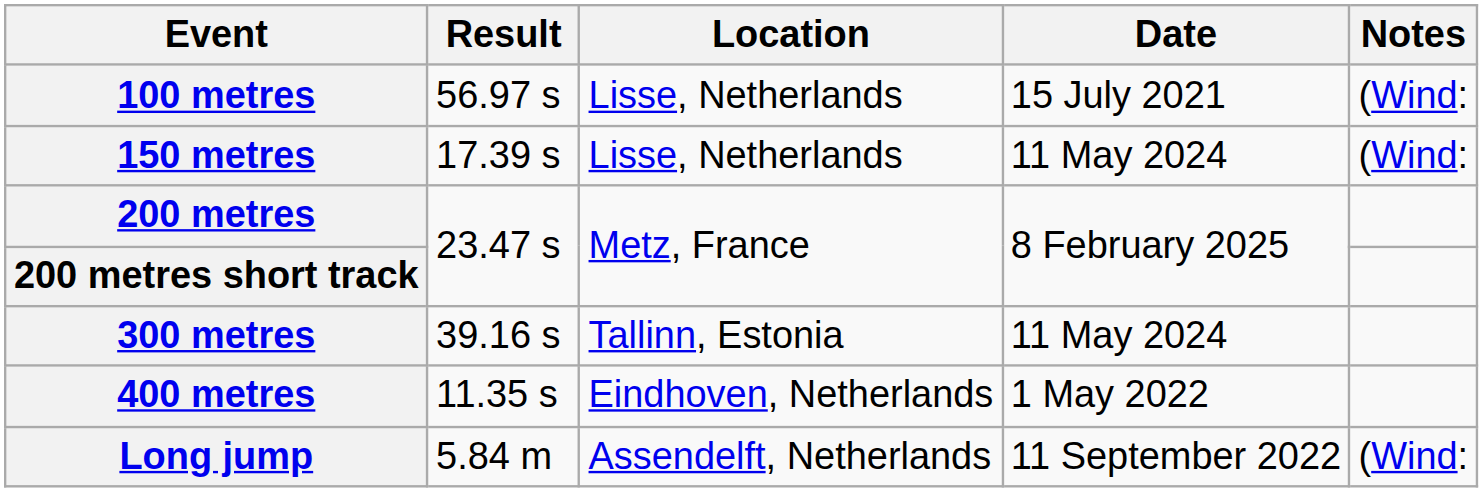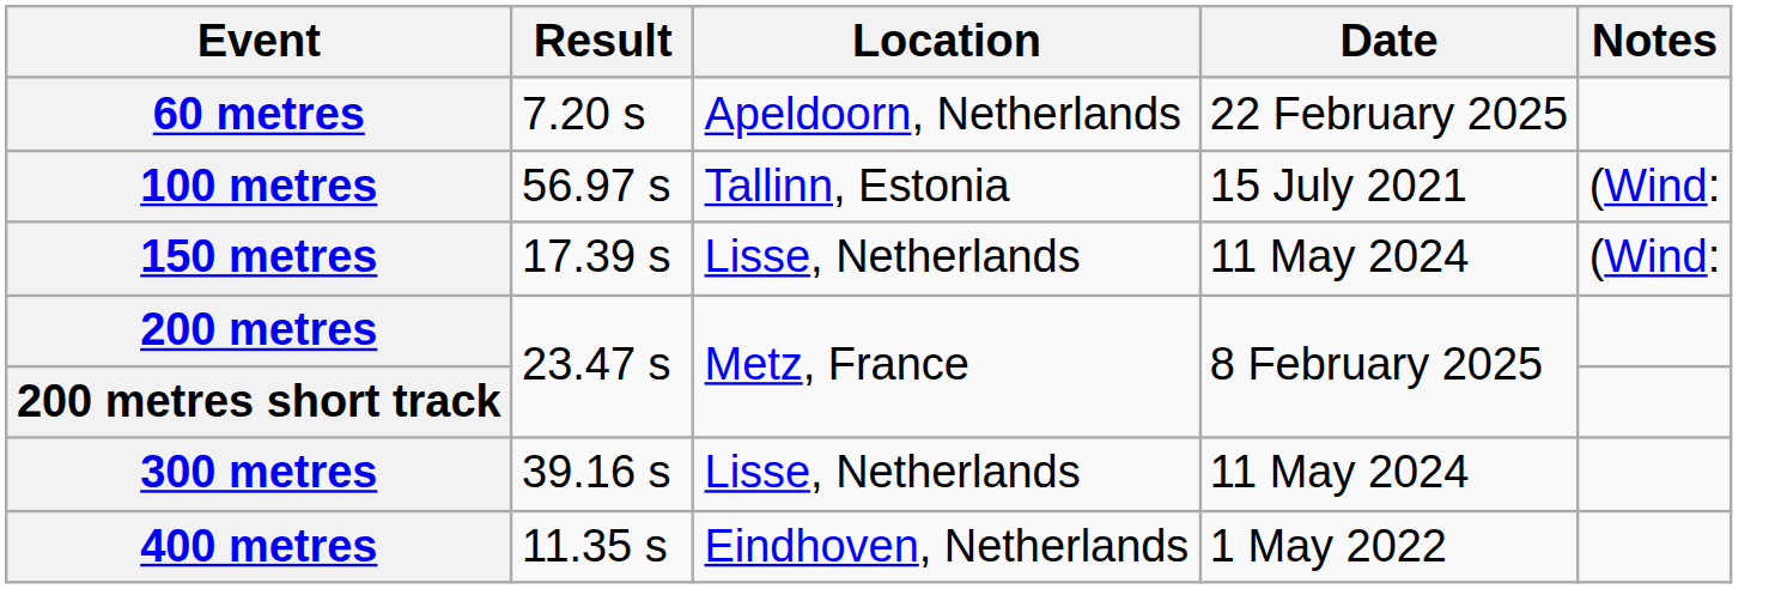 <table class="wikitable">
 <tr>
 <th scope="col">Event</th>
 <th scope="col">Result</th>
 <th scope="col">Location</th>
 <th scope="col">Date</th>
 <th scope="col">Notes</th>
 </tr>
 <tr>
+<th scope="row"><a href='#'>60 metres</a></th>
+<td>7.20 s </td>
+<td><a href='#'>Apeldoorn</a>, Netherlands</td>
+<td>22 February 2025</td>
+<td></td>
+</tr>
+<tr>
 <th scope="row"><a href='#'>100 metres</a></th>
 <td>56.97 s</td>
-<td><a href='#'>Lisse</a>, Netherlands</td>
+<td><a href='#'>Tallinn</a>, Estonia</td>
 <td>15 July 2021</td>
 <td>(<a href='#'>Wind</a>: </td>
 </tr>
 <tr>
 <th scope="row"><a href='#'>150 metres</a></th>
 <td>17.39 s</td>
 <td><a href='#'>Lisse</a>, Netherlands</td>
 <td>11 May 2024</td>
 <td>(<a href='#'>Wind</a>: </td>
 </tr>
 <tr>
 <th scope="row"><a href='#'>200 metres</a></th>
 <td rowspan="2">23.47 s </td>
 <td rowspan="2"><a href='#'>Metz</a>, France</td>
 <td rowspan="2">8 February 2025</td>
 <td></td>
 </tr>
 <tr>
 <th scope="row">200 metres short track</th>
 </tr>
 <tr>
 <th scope="row"><a href='#'>300 metres</a></th>
 <td>39.16 s</td>
-<td><a href='#'>Tallinn</a>, Estonia</td>
+<td><a href='#'>Lisse</a>, Netherlands</td>
 <td>11 May 2024</td>
 <td></td>
 </tr>
 <tr>
 <th scope="row"><a href='#'>400 metres</a></th>
 <td>11.35 s</td>
 <td><a href='#'>Eindhoven</a>, Netherlands</td>
 <td>1 May 2022</td>
 <td></td>
 </tr>
-<tr>
-<th scope="row"><a href='#'>Long jump</a></th>
-<td>5.84 m</td>
-<td><a href='#'>Assendelft</a>, Netherlands</td>
-<td>11 September 2022</td>
-<td>(<a href='#'>Wind</a>: </td>
-</tr>
 </table>
